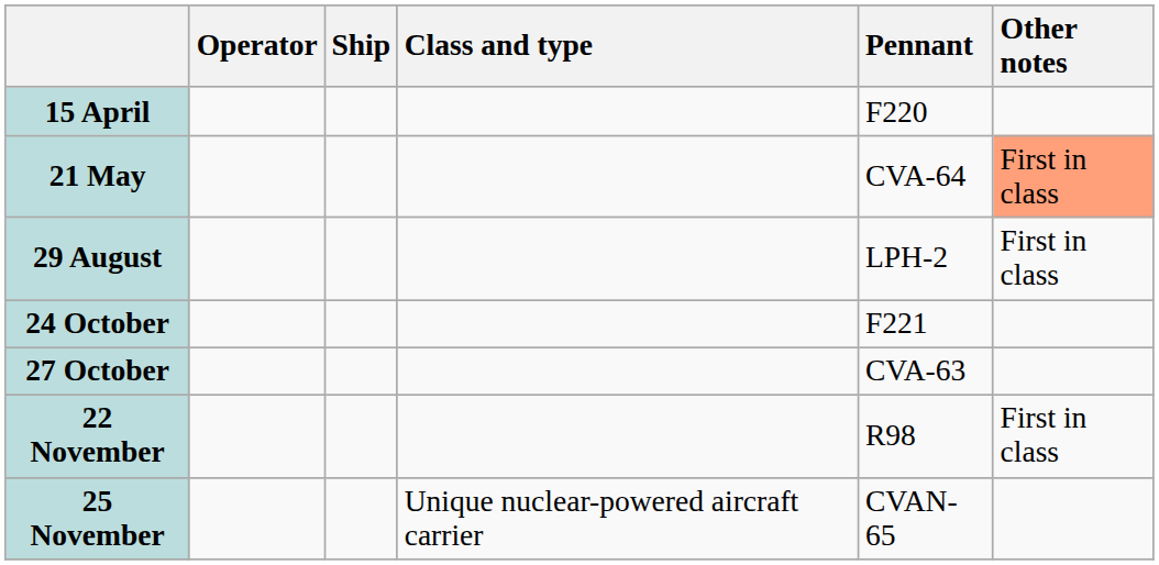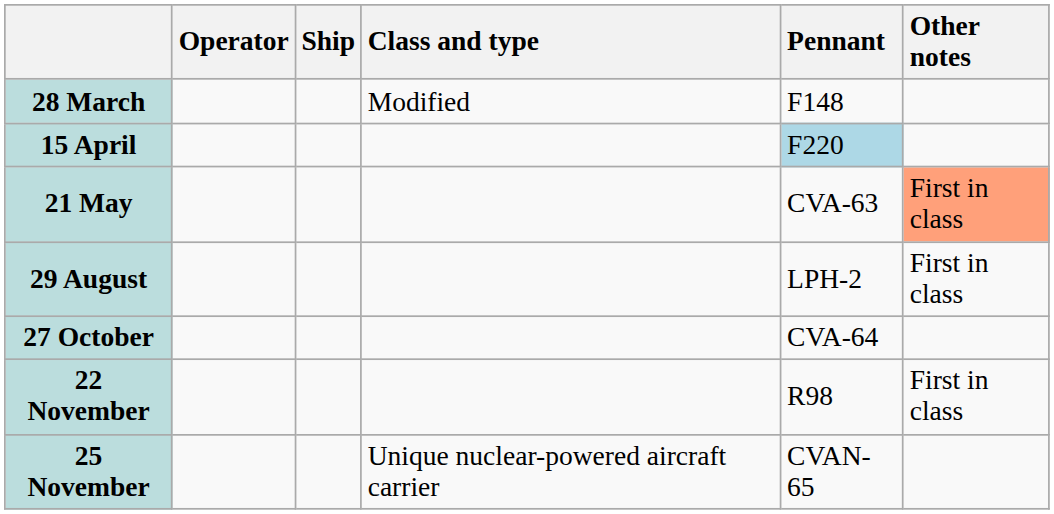 <table class="wikitable">
 <tr>
 <th width="90"></th>
 <th style="text-align: left;">Operator</th>
 <th style="text-align: left;">Ship</th>
 <th style="text-align: left;">Class and type</th>
 <th style="text-align: left;">Pennant</th>
 <th style="text-align: left;">Other notes</th>
 </tr>
 <tr>
+<th style="background: #bbdddd;">28 March</th>
+<td></td>
+<td><strong></strong></td>
+<td>Modified </td>
+<td>F148</td>
+<td></td>
+</tr>
+<tr>
 <th style="background: #bbdddd;">15 April</th>
 <td></td>
 <td><strong></strong></td>
 <td></td>
-<td>F220</td>
+<td style="background: lightblue;">F220</td>
 <td></td>
 </tr>
 <tr>
 <th style="background: #bbdddd;">21 May</th>
 <td></td>
 <td><strong></strong></td>
 <td></td>
-<td>CVA-64</td>
+<td>CVA-63</td>
 <td style="background: lightsalmon;">First in class</td>
 </tr>
 <tr>
 <th style="background: #bbdddd;">29 August</th>
 <td></td>
 <td><strong></strong></td>
 <td></td>
 <td>LPH-2</td>
 <td>First in class</td>
 </tr>
 <tr>
-<th style="background: #bbdddd;">24 October</th>
-<td></td>
-<td><strong></strong></td>
-<td></td>
-<td>F221</td>
-<td></td>
-</tr>
-<tr>
 <th style="background: #bbdddd;">27 October</th>
 <td></td>
 <td><strong></strong></td>
 <td></td>
-<td>CVA-63</td>
+<td>CVA-64</td>
 <td></td>
 </tr>
 <tr>
 <th style="background: #bbdddd;">22 November</th>
 <td></td>
 <td><strong></strong></td>
 <td></td>
 <td>R98</td>
 <td>First in class</td>
 </tr>
 <tr>
 <th style="background: #bbdddd;">25 November</th>
 <td></td>
 <td><strong></strong></td>
 <td>Unique nuclear-powered aircraft carrier</td>
 <td>CVAN-65</td>
 <td></td>
 </tr>
 </table>
